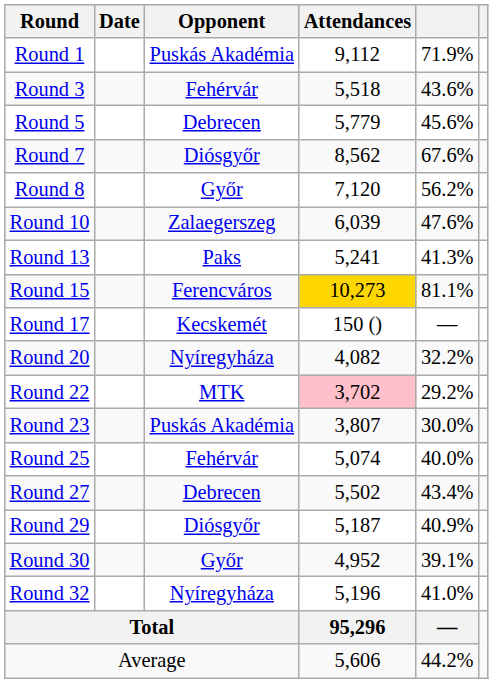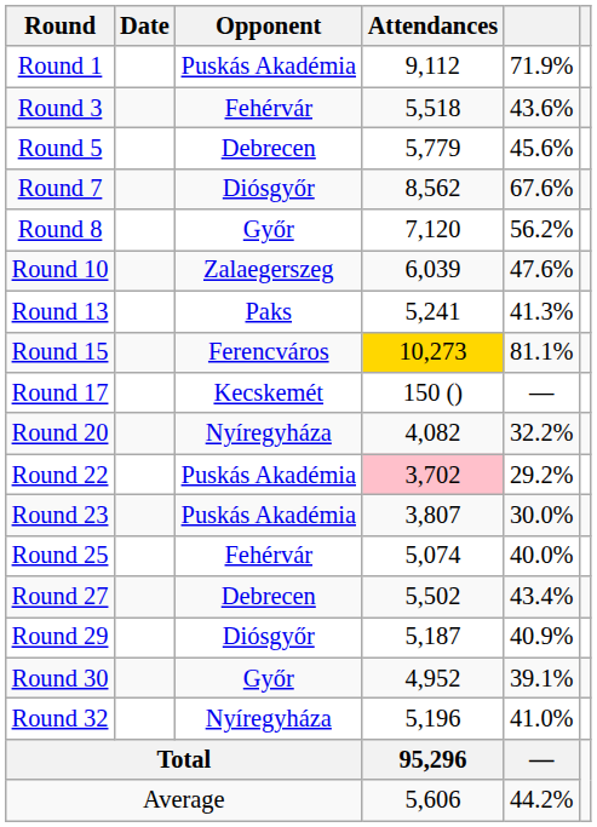 <table class="wikitable sortable mw-collapsible mw-collapsed" style="text-align:center; font-size:85%;">
 <tr>
 <th scope="col">Round</th>
 <th scope="col">Date</th>
 <th scope="col">Opponent</th>
 <th scope="col">Attendances</th>
 <th scope="col"></th>
 <th scope="col"></th>
 </tr>
 <tr bgcolor="white">
 <td><a href='#'>Round 1</a></td>
 <td></td>
 <td><a href='#'>Puskás Akadémia</a></td>
 <td>9,112</td>
 <td>71.9%</td>
 <td></td>
 </tr>
 <tr>
 <td><a href='#'>Round 3</a></td>
 <td></td>
 <td><a href='#'>Fehérvár</a></td>
 <td>5,518</td>
 <td>43.6%</td>
 <td></td>
 </tr>
 <tr bgcolor="white">
 <td><a href='#'>Round 5</a></td>
 <td></td>
 <td><a href='#'>Debrecen</a></td>
 <td>5,779</td>
 <td>45.6%</td>
 <td></td>
 </tr>
 <tr>
 <td><a href='#'>Round 7</a></td>
 <td></td>
 <td><a href='#'>Diósgyőr</a></td>
 <td>8,562</td>
 <td>67.6%</td>
 <td></td>
 </tr>
 <tr bgcolor="white">
 <td><a href='#'>Round 8</a></td>
 <td></td>
 <td><a href='#'>Győr</a></td>
 <td>7,120</td>
 <td>56.2%</td>
 <td></td>
 </tr>
 <tr>
 <td><a href='#'>Round 10</a></td>
 <td></td>
 <td><a href='#'>Zalaegerszeg</a></td>
 <td>6,039</td>
 <td>47.6%</td>
 <td></td>
 </tr>
 <tr bgcolor="white">
 <td><a href='#'>Round 13</a></td>
 <td></td>
 <td><a href='#'>Paks</a></td>
 <td>5,241</td>
 <td>41.3%</td>
 <td></td>
 </tr>
 <tr>
 <td><a href='#'>Round 15</a></td>
 <td></td>
 <td><a href='#'>Ferencváros</a></td>
 <td style="background-color: gold;">10,273</td>
 <td>81.1%</td>
 <td></td>
 </tr>
 <tr bgcolor="white">
 <td><a href='#'>Round 17</a></td>
 <td></td>
 <td><a href='#'>Kecskemét</a></td>
 <td>150 ()</td>
 <td>—</td>
 <td></td>
 </tr>
 <tr>
 <td><a href='#'>Round 20</a></td>
 <td></td>
 <td><a href='#'>Nyíregyháza</a></td>
 <td>4,082</td>
 <td>32.2%</td>
 <td></td>
 </tr>
 <tr bgcolor="white">
 <td><a href='#'>Round 22</a></td>
 <td></td>
-<td><a href='#'>MTK</a></td>
+<td><a href='#'>Puskás Akadémia</a></td>
 <td style="background-color: pink;">3,702</td>
 <td>29.2%</td>
 <td></td>
 </tr>
 <tr>
 <td><a href='#'>Round 23</a></td>
 <td></td>
 <td><a href='#'>Puskás Akadémia</a></td>
 <td>3,807</td>
 <td>30.0%</td>
 <td></td>
 </tr>
 <tr bgcolor="white">
 <td><a href='#'>Round 25</a></td>
 <td></td>
 <td><a href='#'>Fehérvár</a></td>
 <td>5,074</td>
 <td>40.0%</td>
 <td></td>
 </tr>
 <tr>
 <td><a href='#'>Round 27</a></td>
 <td></td>
 <td><a href='#'>Debrecen</a></td>
 <td>5,502</td>
 <td>43.4%</td>
 <td></td>
 </tr>
 <tr bgcolor="white">
 <td><a href='#'>Round 29</a></td>
 <td></td>
 <td><a href='#'>Diósgyőr</a></td>
 <td>5,187</td>
 <td>40.9%</td>
 <td></td>
 </tr>
 <tr>
 <td><a href='#'>Round 30</a></td>
 <td></td>
 <td><a href='#'>Győr</a></td>
 <td>4,952</td>
 <td>39.1%</td>
 <td></td>
 </tr>
 <tr bgcolor="white">
 <td><a href='#'>Round 32</a></td>
 <td></td>
 <td><a href='#'>Nyíregyháza</a></td>
 <td>5,196</td>
 <td>41.0%</td>
 <td></td>
 </tr>
 <tr>
 <th colspan="3">Total</th>
 <th>95,296</th>
 <th>—</th>
 </tr>
 <tr>
 <td colspan="3">Average</td>
 <td>5,606</td>
 <td>44.2%</td>
 </tr>
 </table>
